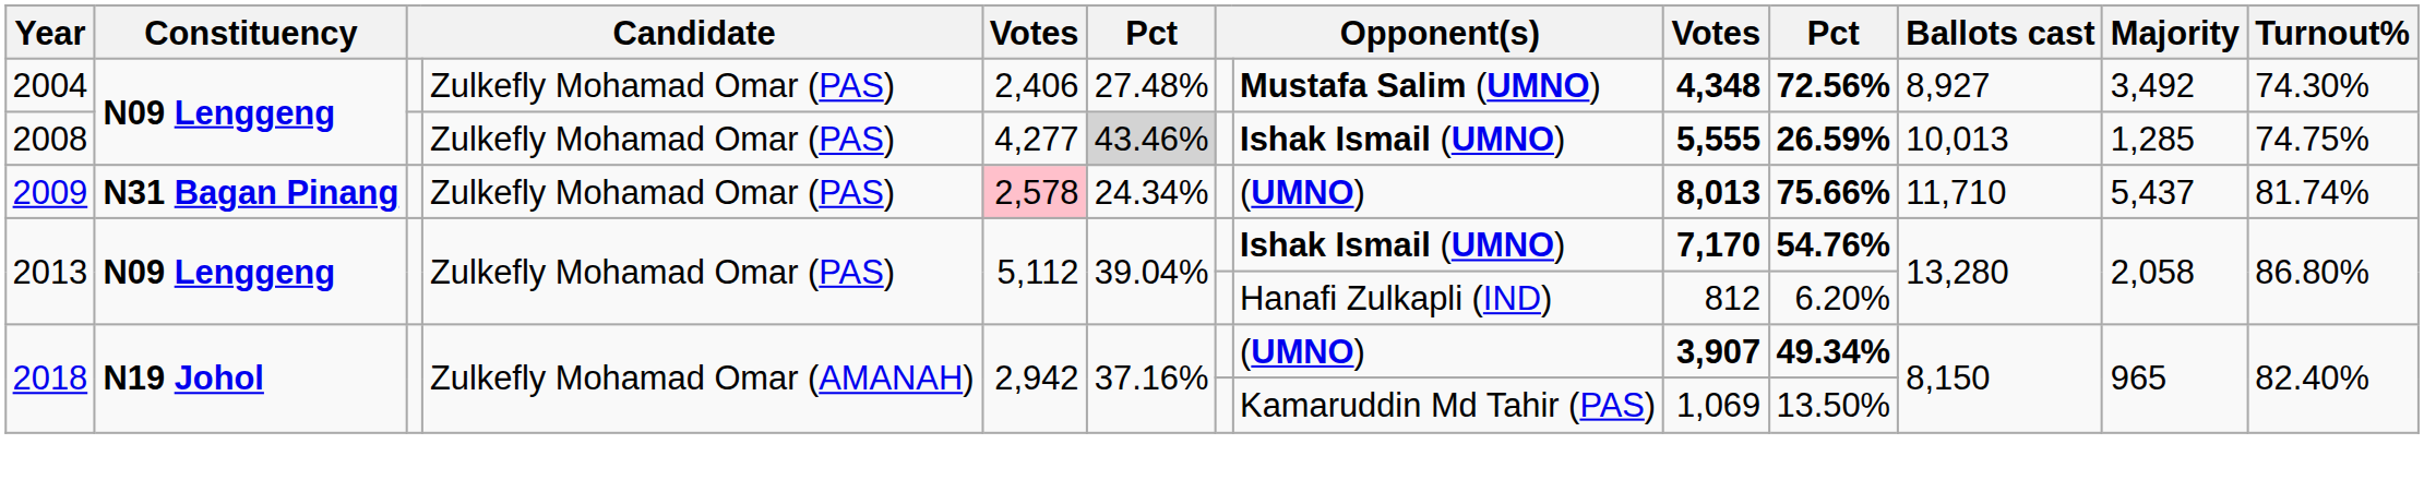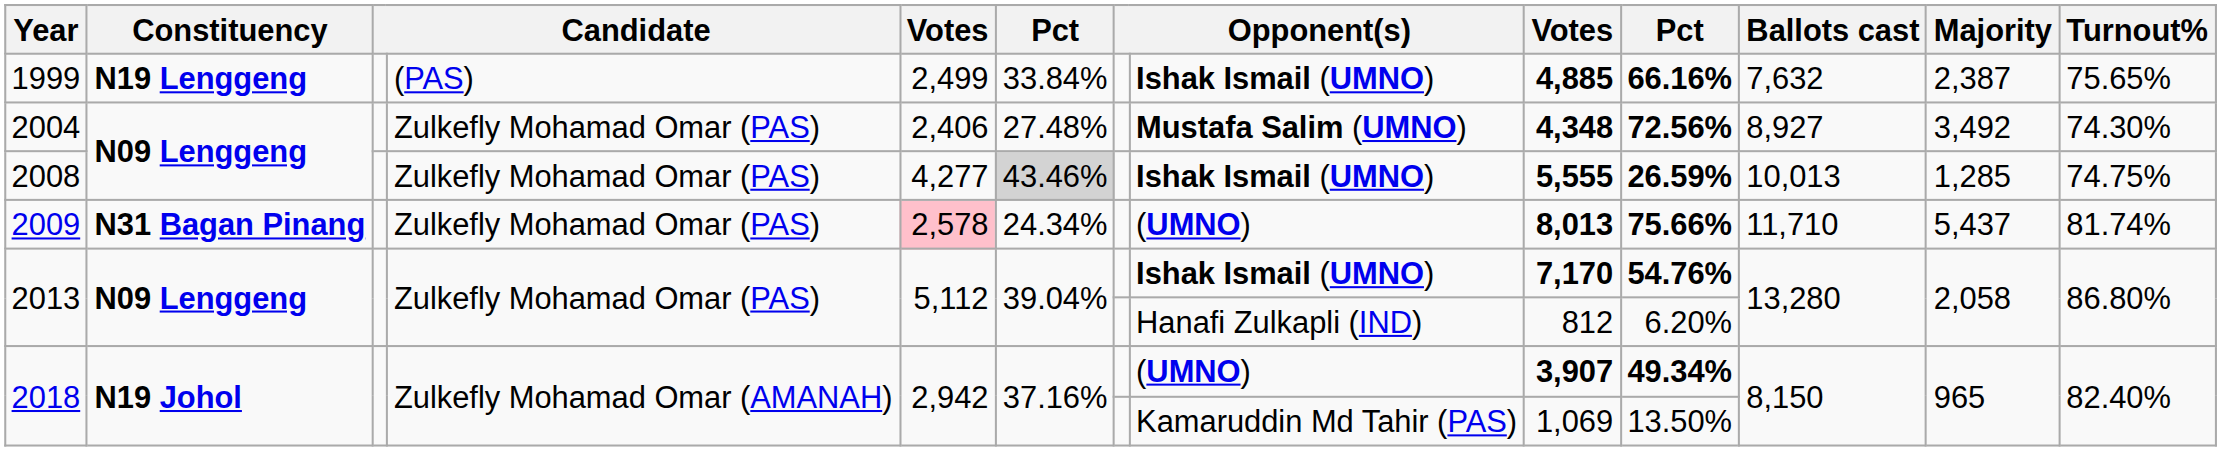 <table class="wikitable" style="margin:0.5em ; font-size:95%">
 <tr>
 <th>Year</th>
 <th>Constituency</th>
 <th colspan=2>Candidate</th>
 <th>Votes</th>
 <th>Pct</th>
 <th colspan=2>Opponent(s)</th>
 <th>Votes</th>
 <th>Pct</th>
 <th>Ballots cast</th>
 <th>Majority</th>
 <th>Turnout%</th>
+</tr>
+<tr>
+<td>1999</td>
+<td><strong>N19 <a href='#'>Lenggeng</a></strong></td>
+<td></td>
+<td> (<a href='#'>PAS</a>)</td>
+<td align="right">2,499</td>
+<td>33.84%</td>
+<td></td>
+<td><strong>Ishak Ismail</strong> (<a href='#'><strong>UMNO</strong></a>)</td>
+<td align="right"><strong>4,885</strong></td>
+<td><strong>66.16%</strong></td>
+<td>7,632</td>
+<td>2,387</td>
+<td>75.65%</td>
 </tr>
 <tr>
 <td>2004</td>
 <td rowspan=2><strong>N09 <a href='#'>Lenggeng</a></strong></td>
 <td></td>
 <td>Zulkefly Mohamad Omar (<a href='#'>PAS</a>)</td>
 <td align="right">2,406</td>
 <td>27.48%</td>
 <td></td>
 <td><strong>Mustafa Salim</strong> (<a href='#'><strong>UMNO</strong></a>)</td>
 <td align="right"><strong>4,348</strong></td>
 <td><strong>72.56%</strong></td>
 <td>8,927</td>
 <td>3,492</td>
 <td>74.30%</td>
 </tr>
 <tr>
 <td>2008</td>
 <td></td>
 <td>Zulkefly Mohamad Omar (<a href='#'>PAS</a>)</td>
 <td align="right">4,277</td>
 <td style="background: lightgrey;">43.46%</td>
 <td></td>
 <td><strong>Ishak Ismail</strong> (<a href='#'><strong>UMNO</strong></a>)</td>
 <td align="right"><strong>5,555</strong></td>
 <td><strong>26.59%</strong></td>
 <td>10,013</td>
 <td>1,285</td>
 <td>74.75%</td>
 </tr>
 <tr>
 <td><a href='#'>2009</a></td>
 <td><strong>N31 <a href='#'>Bagan Pinang</a></strong></td>
 <td></td>
 <td>Zulkefly Mohamad Omar (<a href='#'>PAS</a>)</td>
 <td align="right" style="background: pink;">2,578</td>
 <td>24.34%</td>
 <td></td>
 <td> (<a href='#'><strong>UMNO</strong></a>)</td>
 <td align="right"><strong>8,013</strong></td>
 <td><strong>75.66%</strong></td>
 <td>11,710</td>
 <td>5,437</td>
 <td>81.74%</td>
 </tr>
 <tr>
 <td rowspan=2>2013</td>
 <td rowspan=2><strong>N09 <a href='#'>Lenggeng</a></strong></td>
 <td rowspan=2 ></td>
 <td rowspan=2>Zulkefly Mohamad Omar (<a href='#'>PAS</a>)</td>
 <td rowspan=2 align="right">5,112</td>
 <td rowspan=2>39.04%</td>
 <td></td>
 <td><strong>Ishak Ismail</strong> (<a href='#'><strong>UMNO</strong></a>)</td>
 <td align="right"><strong>7,170</strong></td>
 <td><strong>54.76%</strong></td>
 <td rowspan=2>13,280</td>
 <td rowspan=2>2,058</td>
 <td rowspan=2>86.80%</td>
 </tr>
 <tr>
 <td></td>
 <td>Hanafi Zulkapli (<a href='#'>IND</a>)</td>
 <td align="right">812</td>
 <td align=right>6.20%</td>
 </tr>
 <tr>
 <td rowspan=2><a href='#'>2018</a></td>
 <td rowspan=2><strong>N19 <a href='#'>Johol</a></strong></td>
 <td rowspan=2 ></td>
 <td rowspan=2>Zulkefly Mohamad Omar (<a href='#'>AMANAH</a>)</td>
 <td rowspan=2 align="right">2,942</td>
 <td rowspan=2>37.16%</td>
 <td></td>
 <td> (<a href='#'><strong>UMNO</strong></a>)</td>
 <td align="right"><strong>3,907</strong></td>
 <td><strong>49.34%</strong></td>
 <td rowspan=2>8,150</td>
 <td rowspan=2>965</td>
 <td rowspan=2>82.40%</td>
 </tr>
 <tr>
 <td></td>
 <td>Kamaruddin Md Tahir (<a href='#'>PAS</a>)</td>
 <td align="right">1,069</td>
 <td>13.50%</td>
 </tr>
 </table>
